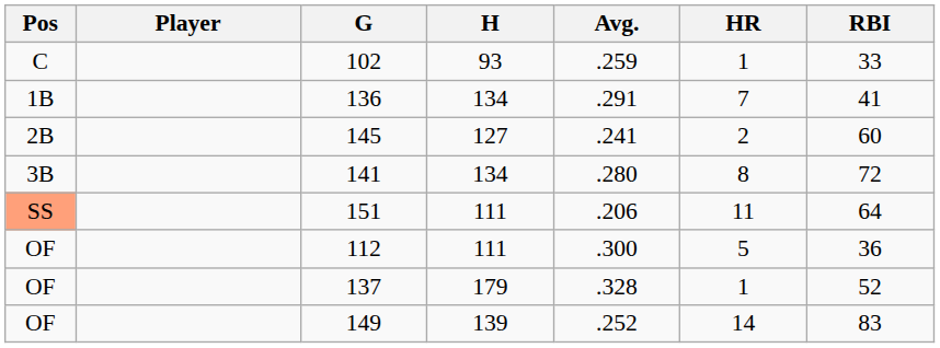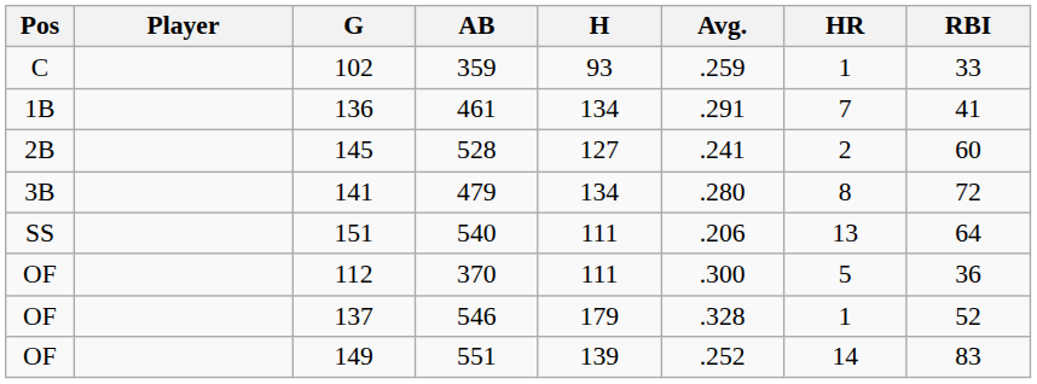 <table class="wikitable sortable">
 <tr>
 <th bgcolor="#DDDDFF" width="5%">Pos</th>
 <th bgcolor="#DDDDFF" width="16%">Player</th>
 <th bgcolor="#DDDDFF" width="9%">G</th>
+<th bgcolor="#DDDDFF" width="9%">AB</th>
 <th bgcolor="#DDDDFF" width="9%">H</th>
 <th bgcolor="#DDDDFF" width="9%">Avg.</th>
 <th bgcolor="#DDDDFF" width="9%">HR</th>
 <th bgcolor="#DDDDFF" width="9%">RBI</th>
 </tr>
 <tr align="center">
 <td>C</td>
 <td></td>
 <td>102</td>
+<td>359</td>
 <td>93</td>
 <td>.259</td>
 <td>1</td>
 <td>33</td>
 </tr>
 <tr align="center">
 <td>1B</td>
 <td></td>
 <td>136</td>
+<td>461</td>
 <td>134</td>
 <td>.291</td>
 <td>7</td>
 <td>41</td>
 </tr>
 <tr align="center">
 <td>2B</td>
 <td></td>
 <td>145</td>
+<td>528</td>
 <td>127</td>
 <td>.241</td>
 <td>2</td>
 <td>60</td>
 </tr>
 <tr align="center">
 <td>3B</td>
 <td></td>
 <td>141</td>
+<td>479</td>
 <td>134</td>
 <td>.280</td>
 <td>8</td>
 <td>72</td>
 </tr>
 <tr align="center">
-<td style="background: lightsalmon;">SS</td>
+<td>SS</td>
 <td></td>
 <td>151</td>
+<td>540</td>
 <td>111</td>
 <td>.206</td>
-<td>11</td>
+<td>13</td>
 <td>64</td>
 </tr>
 <tr align="center">
 <td>OF</td>
 <td></td>
 <td>112</td>
+<td>370</td>
 <td>111</td>
 <td>.300</td>
 <td>5</td>
 <td>36</td>
 </tr>
 <tr align="center">
 <td>OF</td>
 <td></td>
 <td>137</td>
+<td>546</td>
 <td>179</td>
 <td>.328</td>
 <td>1</td>
 <td>52</td>
 </tr>
 <tr align="center">
 <td>OF</td>
 <td></td>
 <td>149</td>
+<td>551</td>
 <td>139</td>
 <td>.252</td>
 <td>14</td>
 <td>83</td>
 </tr>
 </table>
